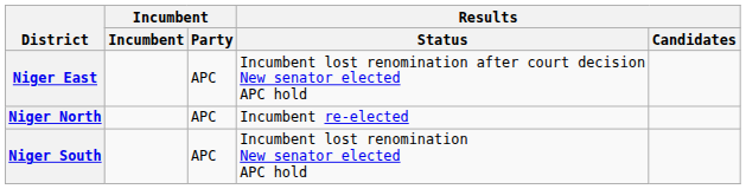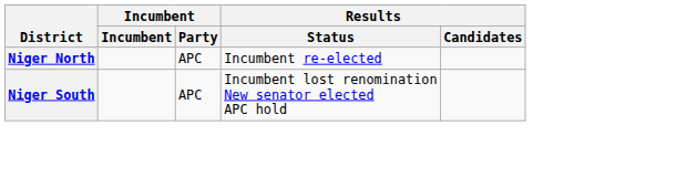 <table class="wikitable sortable">
 <tr valign=bottom>
 <th rowspan=2>District</th>
 <th colspan=2>Incumbent</th>
 <th colspan=2>Results</th>
 </tr>
 <tr valign=bottom>
 <th>Incumbent</th>
 <th>Party</th>
 <th>Status</th>
 <th>Candidates</th>
-</tr>
-<tr>
-<th><a href='#'>Niger East</a></th>
-<td></td>
-<td>APC</td>
-<td>Incumbent lost renomination after court decision<br><a href='#'>New senator elected</a><br>APC hold</td>
-<td nowrap></td>
 </tr>
 <tr>
 <th><a href='#'>Niger North</a></th>
 <td></td>
 <td>APC</td>
 <td>Incumbent <a href='#'>re-elected</a></td>
 <td nowrap></td>
 </tr>
 <tr>
 <th><a href='#'>Niger South</a></th>
 <td></td>
 <td>APC</td>
 <td>Incumbent lost renomination<br><a href='#'>New senator elected</a><br>APC hold</td>
 <td nowrap></td>
 </tr>
 </table>
